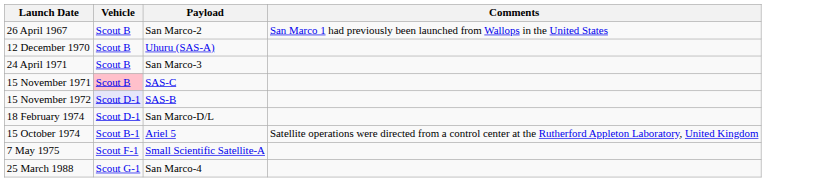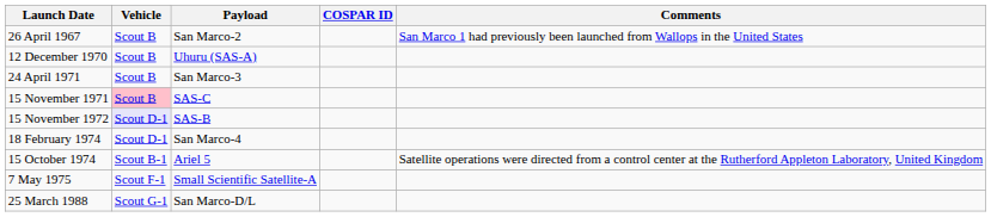 <table class="wikitable sortable">
 <tr>
 <th>Launch Date</th>
 <th>Vehicle</th>
 <th>Payload</th>
+<th><a href='#'>COSPAR ID</a></th>
 <th>Comments</th>
 </tr>
 <tr>
 <td>26 April 1967</td>
 <td><a href='#'>Scout B</a></td>
 <td>San Marco-2</td>
+<td></td>
 <td><a href='#'>San Marco 1</a> had previously been launched from <a href='#'>Wallops</a> in the <a href='#'>United States</a></td>
 </tr>
 <tr>
 <td>12 December 1970</td>
 <td><a href='#'>Scout B</a></td>
 <td><a href='#'>Uhuru (SAS-A)</a></td>
 <td></td>
+<td></td>
 </tr>
 <tr>
 <td>24 April 1971</td>
 <td><a href='#'>Scout B</a></td>
 <td>San Marco-3</td>
+<td></td>
 <td></td>
 </tr>
 <tr>
 <td>15 November 1971</td>
 <td style="background: pink;"><a href='#'>Scout B</a></td>
 <td><a href='#'>SAS-C</a></td>
 <td></td>
+<td></td>
 </tr>
 <tr>
 <td>15 November 1972</td>
 <td style="background: lavender;"><a href='#'>Scout D-1</a></td>
 <td><a href='#'>SAS-B</a></td>
 <td></td>
+<td></td>
 </tr>
 <tr>
 <td>18 February 1974</td>
 <td><a href='#'>Scout D-1</a></td>
-<td>San Marco-D/L</td>
+<td>San Marco-4</td>
+<td></td>
 <td></td>
 </tr>
 <tr>
 <td>15 October 1974</td>
 <td><a href='#'>Scout B-1</a></td>
 <td><a href='#'>Ariel 5</a></td>
+<td></td>
 <td>Satellite operations were directed from a control center at the <a href='#'>Rutherford Appleton Laboratory</a>, <a href='#'>United Kingdom</a></td>
 </tr>
 <tr>
 <td>7 May 1975</td>
 <td><a href='#'>Scout F-1</a></td>
 <td><a href='#'>Small Scientific Satellite-A</a></td>
 <td></td>
+<td></td>
 </tr>
 <tr>
 <td>25 March 1988</td>
 <td><a href='#'>Scout G-1</a></td>
-<td>San Marco-4</td>
+<td>San Marco-D/L</td>
+<td></td>
 <td></td>
 </tr>
 </table>
